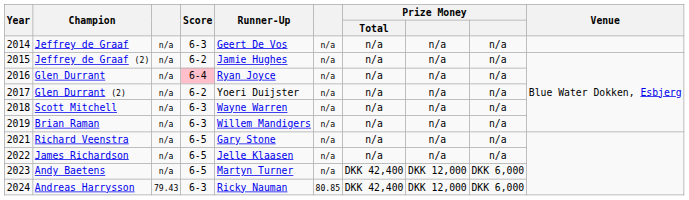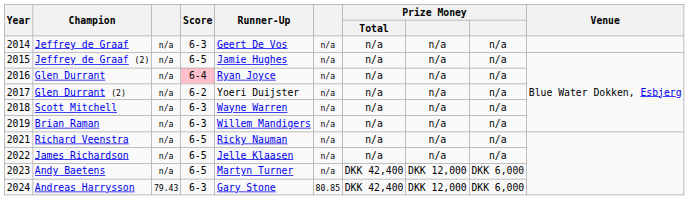 <table class="wikitable sortable">
 <tr>
 <th rowspan=2>Year</th>
 <th rowspan=2>Champion</th>
 <th rowspan=2></th>
 <th rowspan=2>Score</th>
 <th rowspan=2>Runner-Up</th>
 <th rowspan=2></th>
 <th colspan=3>Prize Money</th>
 <th rowspan=2>Venue</th>
 </tr>
 <tr>
 <th>Total</th>
 <th></th>
 <th></th>
 </tr>
 <tr>
 <td>2014</td>
 <td> <a href='#'>Jeffrey de Graaf</a></td>
 <td align=center><small><span>n/a</span></small></td>
 <td align=center>6-3</td>
 <td> <a href='#'>Geert De Vos</a></td>
 <td align=center><small><span>n/a</span></small></td>
 <td align=center>n/a</td>
 <td align=center>n/a</td>
 <td align=center>n/a</td>
 </tr>
 <tr>
 <td>2015</td>
 <td> <a href='#'>Jeffrey de Graaf</a> <small>(2)</small></td>
 <td align=center><small><span>n/a</span></small></td>
-<td align=center>6-2</td>
+<td align=center>6-5</td>
 <td> <a href='#'>Jamie Hughes</a></td>
 <td align=center><small><span>n/a</span></small></td>
 <td align=center>n/a</td>
 <td align=center>n/a</td>
 <td align=center>n/a</td>
 <td rowspan=5>Blue Water Dokken, <a href='#'>Esbjerg</a></td>
 </tr>
 <tr>
 <td>2016</td>
 <td> <a href='#'>Glen Durrant</a></td>
 <td align=center><small><span>n/a</span></small></td>
 <td align=center style="background: pink;">6-4</td>
 <td> <a href='#'>Ryan Joyce</a></td>
 <td align=center><small><span>n/a</span></small></td>
 <td align=center>n/a</td>
 <td align=center>n/a</td>
 <td align=center>n/a</td>
 </tr>
 <tr>
 <td>2017</td>
 <td> <a href='#'>Glen Durrant</a> <small>(2)</small></td>
 <td align=center><small><span>n/a</span></small></td>
 <td align=center>6-2</td>
 <td> Yoeri Duijster</td>
 <td align=center><small><span>n/a</span></small></td>
 <td align=center>n/a</td>
 <td align=center>n/a</td>
 <td align=center>n/a</td>
 </tr>
 <tr>
 <td>2018</td>
 <td> <a href='#'>Scott Mitchell</a></td>
 <td align=center><small><span>n/a</span></small></td>
 <td align=center>6-3</td>
 <td> <a href='#'>Wayne Warren</a></td>
 <td align=center><small><span>n/a</span></small></td>
 <td align=center>n/a</td>
 <td align=center>n/a</td>
 <td align=center>n/a</td>
 </tr>
 <tr>
 <td>2019</td>
 <td> <a href='#'>Brian Raman</a></td>
 <td align=center><small><span>n/a</span></small></td>
 <td align=center>6-3</td>
 <td> <a href='#'>Willem Mandigers</a></td>
 <td align=center><small><span>n/a</span></small></td>
 <td align=center>n/a</td>
 <td align=center>n/a</td>
 <td align=center>n/a</td>
 </tr>
 <tr>
 <td>2021</td>
 <td> <a href='#'>Richard Veenstra</a></td>
 <td align=center><small><span>n/a</span></small></td>
 <td align=center>6-5</td>
-<td> <a href='#'>Gary Stone</a></td>
+<td> <a href='#'>Ricky Nauman</a></td>
 <td align=center><small><span>n/a</span></small></td>
 <td align=center>n/a</td>
 <td align=center>n/a</td>
 <td align=center>n/a</td>
 </tr>
 <tr>
 <td>2022</td>
 <td> <a href='#'>James Richardson</a></td>
 <td align=center><small><span>n/a</span></small></td>
 <td align=center>6-5</td>
 <td> <a href='#'>Jelle Klaasen</a></td>
 <td align=center><small><span>n/a</span></small></td>
 <td align=center>n/a</td>
 <td align=center>n/a</td>
 <td align=center>n/a</td>
 </tr>
 <tr>
 <td>2023</td>
 <td> <a href='#'>Andy Baetens</a></td>
 <td align=center><small><span>n/a</span></small></td>
 <td align=center>6-5</td>
 <td> <a href='#'>Martyn Turner</a></td>
 <td align=center><small><span>n/a</span></small></td>
 <td align=center>DKK 42,400</td>
 <td align=center>DKK 12,000</td>
 <td align=center>DKK 6,000</td>
 </tr>
 <tr>
 <td>2024</td>
 <td> <a href='#'>Andreas Harrysson</a></td>
 <td align=center><small><span>79.43</span></small></td>
 <td align=center>6-3</td>
-<td> <a href='#'>Ricky Nauman</a></td>
+<td> <a href='#'>Gary Stone</a></td>
 <td align=center><small><span>80.85</span></small></td>
 <td align=center>DKK 42,400</td>
 <td align=center>DKK 12,000</td>
 <td align=center>DKK 6,000</td>
 </tr>
 </table>
